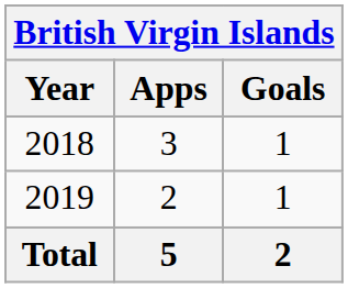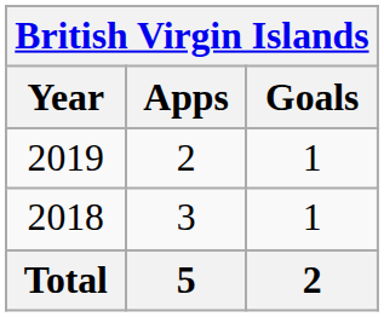 <table class="wikitable" style="text-align:center">
 <tr>
 <th colspan=3><a href='#'>British Virgin Islands</a></th>
 </tr>
 <tr>
 <th>Year</th>
 <th>Apps</th>
 <th>Goals</th>
 </tr>
 <tr>
-<td>2018</td>
-<td>3</td>
+<td>2019</td>
+<td>2</td>
 <td>1</td>
 </tr>
 <tr>
-<td>2019</td>
-<td>2</td>
+<td>2018</td>
+<td>3</td>
 <td>1</td>
 </tr>
 <tr>
 <th>Total</th>
 <th>5</th>
 <th>2</th>
 </tr>
 </table>
